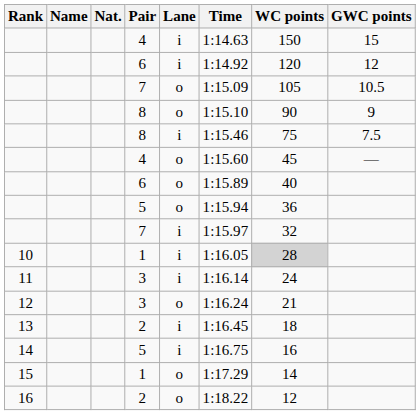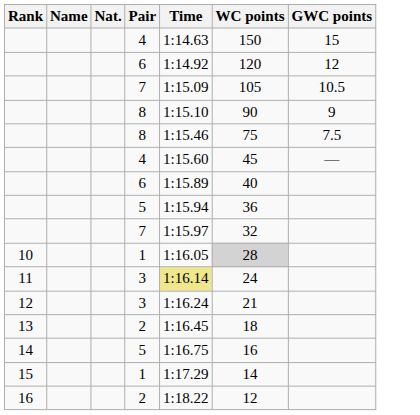 <table class="wikitable sortable" style="text-align:center">
 <tr>
 <th>Rank</th>
 <th>Name</th>
 <th>Nat.</th>
 <th>Pair</th>
-<th>Lane</th>
 <th>Time</th>
 <th>WC points</th>
 <th>GWC points</th>
 </tr>
 <tr>
 <td></td>
 <td align=left></td>
 <td></td>
 <td>4</td>
-<td>i</td>
 <td>1:14.63</td>
 <td>150</td>
 <td>15</td>
 </tr>
 <tr>
 <td></td>
 <td align=left></td>
 <td></td>
 <td>6</td>
-<td>i</td>
 <td>1:14.92</td>
 <td>120</td>
 <td>12</td>
 </tr>
 <tr>
 <td></td>
 <td align=left></td>
 <td></td>
 <td>7</td>
-<td>o</td>
 <td>1:15.09</td>
 <td>105</td>
 <td>10.5</td>
 </tr>
 <tr>
 <td></td>
 <td align=left></td>
 <td></td>
 <td>8</td>
-<td>o</td>
 <td>1:15.10</td>
 <td>90</td>
 <td>9</td>
 </tr>
 <tr>
 <td></td>
 <td align=left></td>
 <td></td>
 <td>8</td>
-<td>i</td>
 <td>1:15.46</td>
 <td>75</td>
 <td>7.5</td>
 </tr>
 <tr>
 <td></td>
 <td align=left></td>
 <td></td>
 <td>4</td>
-<td>o</td>
 <td>1:15.60</td>
 <td>45</td>
 <td>—</td>
 </tr>
 <tr>
 <td></td>
 <td align=left></td>
 <td></td>
 <td>6</td>
-<td>o</td>
 <td>1:15.89</td>
 <td>40</td>
 <td></td>
 </tr>
 <tr>
 <td></td>
 <td align=left></td>
 <td></td>
 <td>5</td>
-<td>o</td>
 <td>1:15.94</td>
 <td>36</td>
 <td></td>
 </tr>
 <tr>
 <td></td>
 <td align=left></td>
 <td></td>
 <td>7</td>
-<td>i</td>
 <td>1:15.97</td>
 <td>32</td>
 <td></td>
 </tr>
 <tr>
 <td>10</td>
 <td align=left></td>
 <td></td>
 <td>1</td>
-<td>i</td>
 <td>1:16.05</td>
 <td style="background: lightgrey;">28</td>
 <td></td>
 </tr>
 <tr>
 <td>11</td>
 <td align=left></td>
 <td></td>
 <td>3</td>
-<td>i</td>
-<td>1:16.14</td>
+<td style="background: khaki;">1:16.14</td>
 <td>24</td>
 <td></td>
 </tr>
 <tr>
 <td>12</td>
 <td align=left></td>
 <td></td>
 <td>3</td>
-<td>o</td>
 <td>1:16.24</td>
 <td>21</td>
 <td></td>
 </tr>
 <tr>
 <td>13</td>
 <td align=left></td>
 <td></td>
 <td>2</td>
-<td>i</td>
 <td>1:16.45</td>
 <td>18</td>
 <td></td>
 </tr>
 <tr>
 <td>14</td>
 <td align=left></td>
 <td></td>
 <td>5</td>
-<td>i</td>
 <td>1:16.75</td>
 <td>16</td>
 <td></td>
 </tr>
 <tr>
 <td>15</td>
 <td align=left></td>
 <td></td>
 <td>1</td>
-<td>o</td>
 <td>1:17.29</td>
 <td>14</td>
 <td></td>
 </tr>
 <tr>
 <td>16</td>
 <td align=left></td>
 <td></td>
 <td>2</td>
-<td>o</td>
 <td>1:18.22</td>
 <td>12</td>
 <td></td>
 </tr>
 </table>
